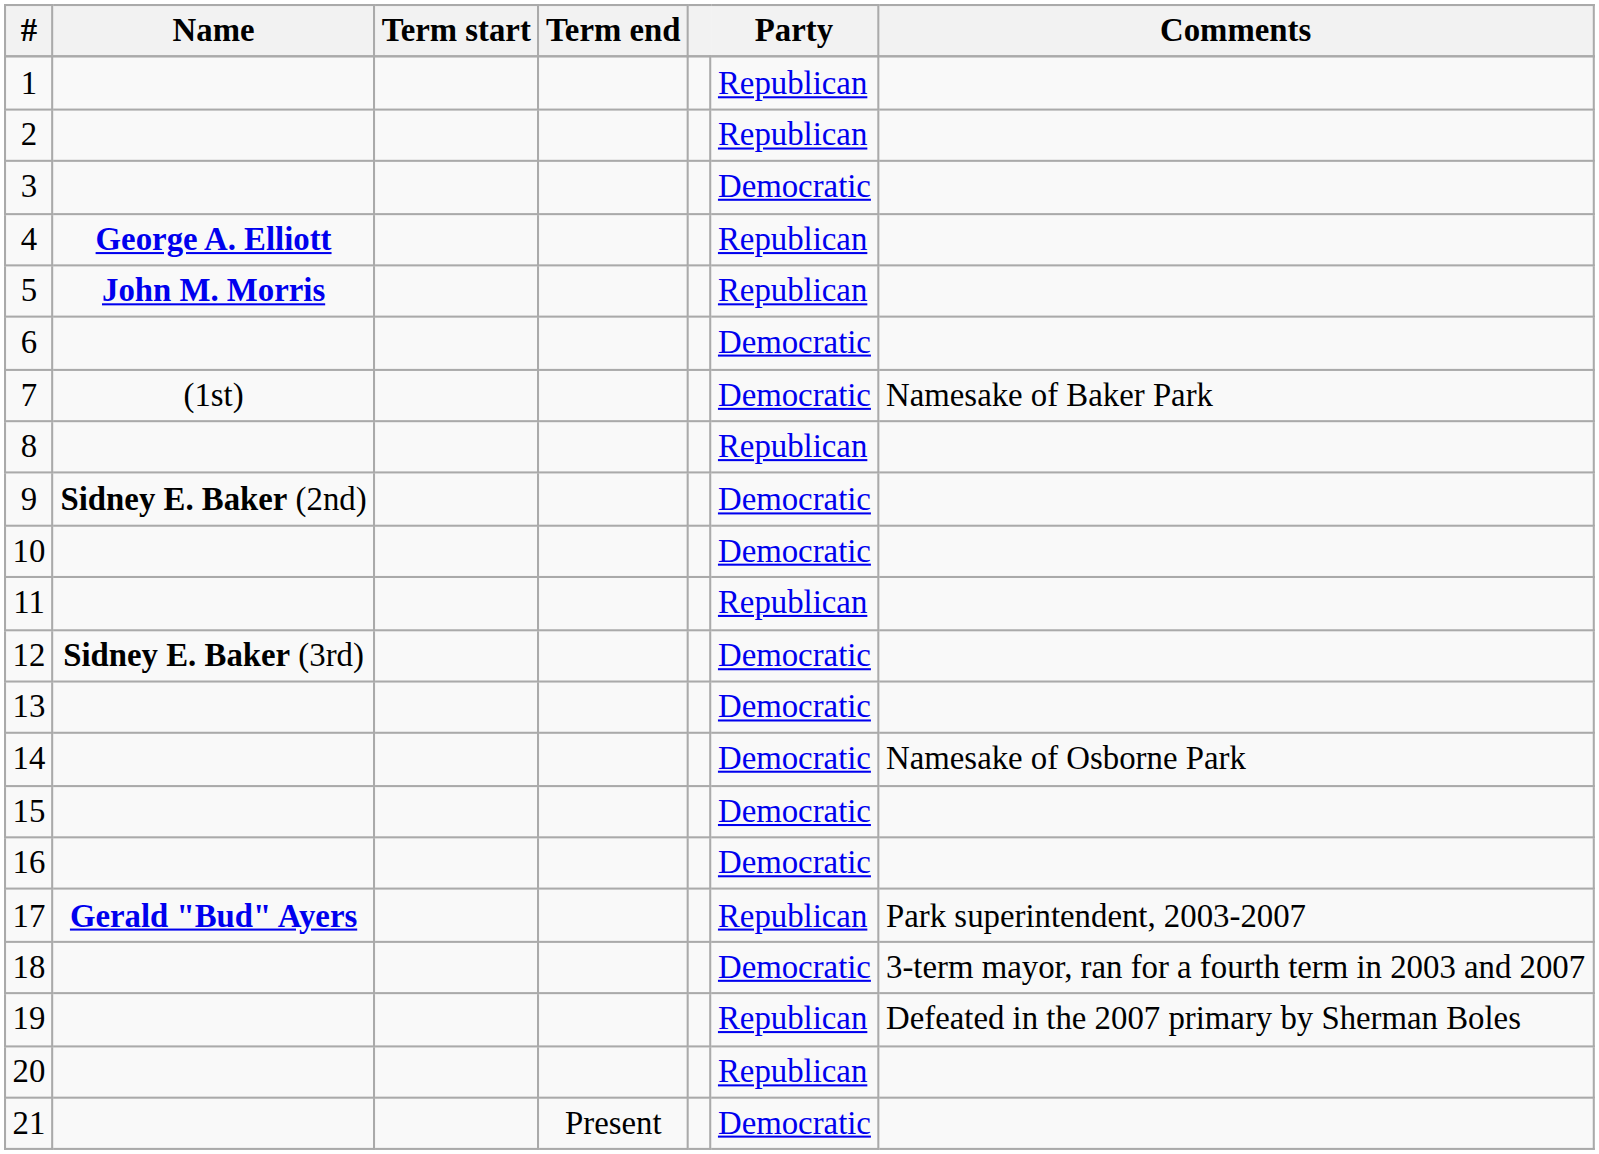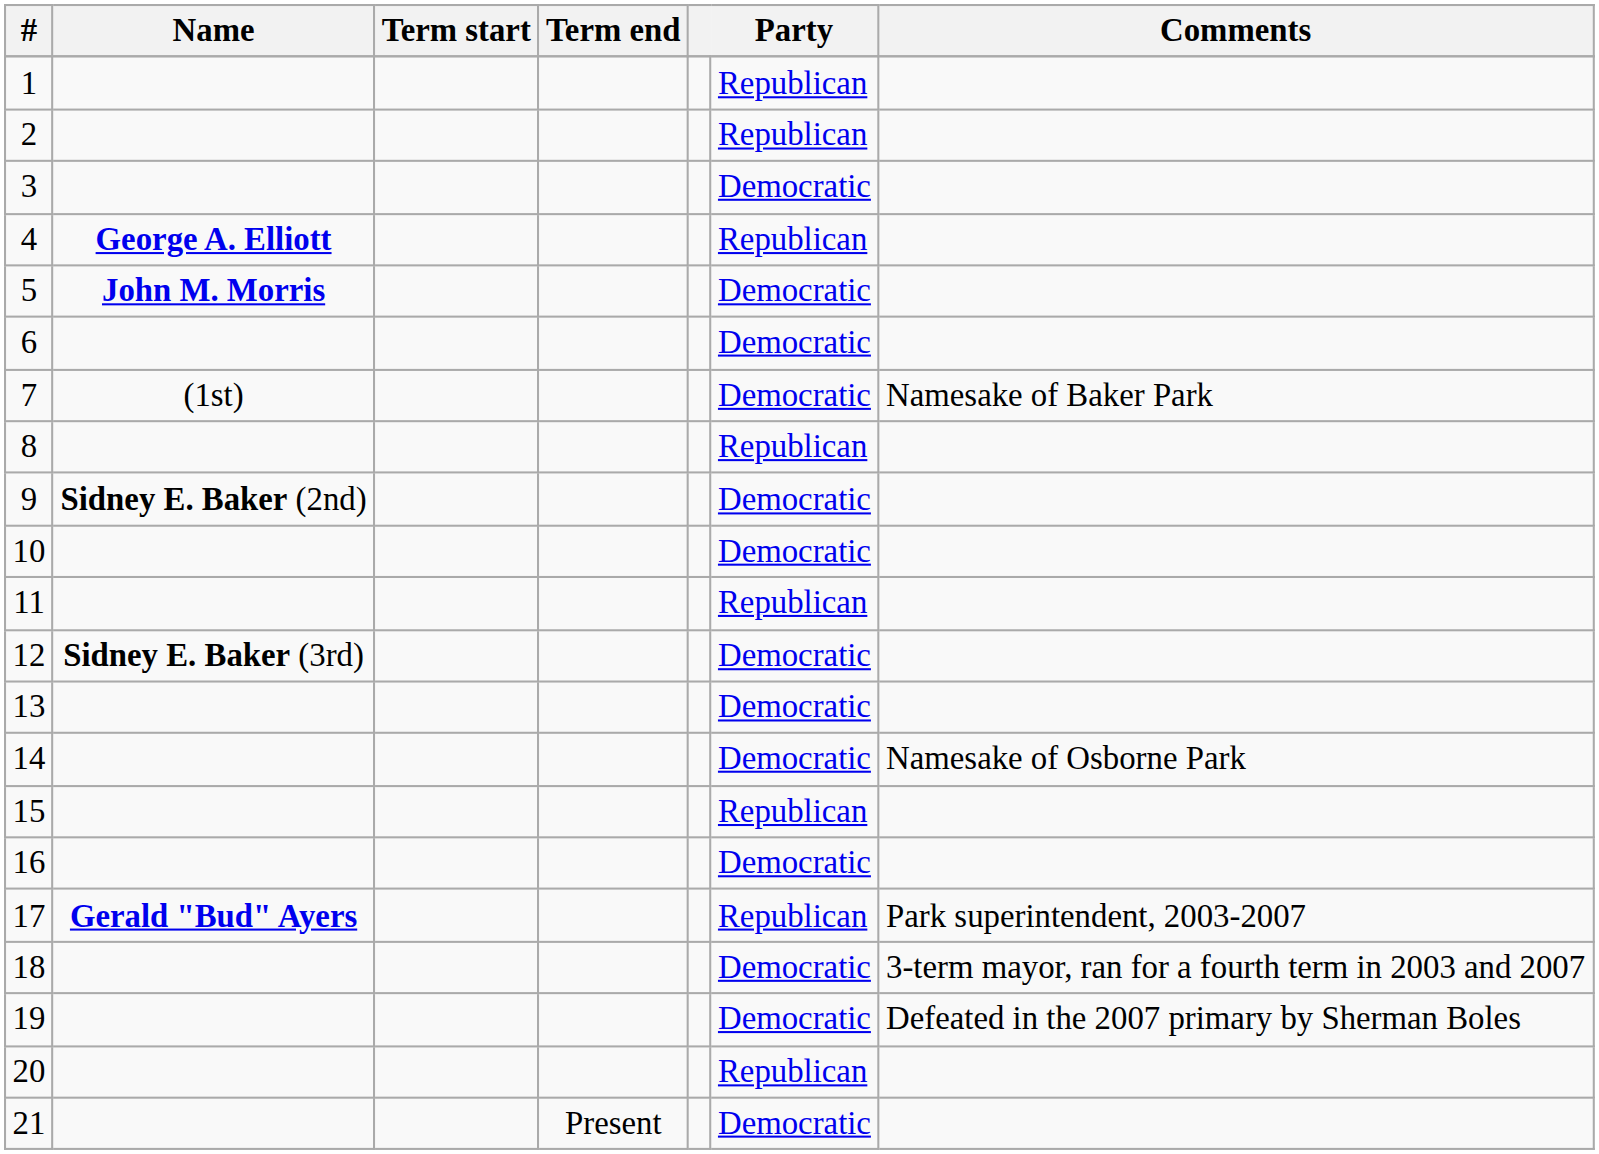 <table class="wikitable sortable">
 <tr>
 <th align=center>#</th>
 <th>Name</th>
 <th>Term start</th>
 <th>Term end</th>
 <th class=unsortable> </th>
 <th style="border-left-style:hidden; padding:0.1em 0;">Party</th>
 <th>Comments</th>
 </tr>
 <tr>
 </tr>
 <tr>
 <td align=center>1</td>
 <td align=center><strong></strong></td>
 <td align=center></td>
 <td align=center></td>
 <td bgcolor=></td>
 <td><a href='#'>Republican</a></td>
 <td></td>
 </tr>
 <tr>
 <td align=center>2</td>
 <td align=center><strong></strong></td>
 <td align=center></td>
 <td align=center></td>
 <td bgcolor=></td>
 <td><a href='#'>Republican</a></td>
 <td></td>
 </tr>
 <tr>
 <td align=center>3</td>
 <td align=center><strong></strong></td>
 <td align=center></td>
 <td align=center></td>
 <td bgcolor=></td>
 <td><a href='#'>Democratic</a></td>
 <td></td>
 </tr>
 <tr>
 <td align=center>4</td>
 <td align=center><strong><a href='#'>George A. Elliott</a></strong></td>
 <td align=center></td>
 <td align=center></td>
 <td bgcolor=></td>
 <td><a href='#'>Republican</a></td>
 <td></td>
 </tr>
 <tr>
 <td align=center>5</td>
 <td align=center><strong><a href='#'>John M. Morris</a></strong></td>
 <td align=center></td>
 <td align=center></td>
 <td bgcolor=></td>
-<td><a href='#'>Republican</a></td>
+<td><a href='#'>Democratic</a></td>
 <td></td>
 </tr>
 <tr>
 <td align=center>6</td>
 <td align=center><strong></strong></td>
 <td align=center></td>
 <td align=center></td>
 <td bgcolor=></td>
 <td><a href='#'>Democratic</a></td>
 <td></td>
 </tr>
 <tr>
 <td align=center>7</td>
 <td align=center><strong></strong> (1st)</td>
 <td align=center></td>
 <td align=center></td>
 <td bgcolor=></td>
 <td><a href='#'>Democratic</a></td>
 <td>Namesake of Baker Park</td>
 </tr>
 <tr>
 <td align=center>8</td>
 <td align=center><strong></strong></td>
 <td align=center></td>
 <td align=center></td>
 <td bgcolor=></td>
 <td><a href='#'>Republican</a></td>
 <td></td>
 </tr>
 <tr>
 <td align=center>9</td>
 <td align=center><strong>Sidney E. Baker</strong> (2nd)</td>
 <td align=center></td>
 <td align=center></td>
 <td bgcolor=></td>
 <td><a href='#'>Democratic</a></td>
 <td></td>
 </tr>
 <tr>
 <td align=center>10</td>
 <td align=center><strong></strong></td>
 <td align=center></td>
 <td align=center></td>
 <td bgcolor=></td>
 <td><a href='#'>Democratic</a></td>
 <td></td>
 </tr>
 <tr>
 <td align=center>11</td>
 <td align=center><strong></strong></td>
 <td align=center></td>
 <td align=center></td>
 <td bgcolor=></td>
 <td><a href='#'>Republican</a></td>
 <td></td>
 </tr>
 <tr>
 <td align=center>12</td>
 <td align=center><strong>Sidney E. Baker</strong> (3rd)</td>
 <td align=center></td>
 <td align=center></td>
 <td bgcolor=></td>
 <td><a href='#'>Democratic</a></td>
 <td></td>
 </tr>
 <tr>
 <td align=center>13</td>
 <td align=center><strong></strong></td>
 <td align=center></td>
 <td align=center></td>
 <td bgcolor=></td>
 <td><a href='#'>Democratic</a></td>
 <td></td>
 </tr>
 <tr>
 <td align=center>14</td>
 <td align=center><strong></strong></td>
 <td align=center></td>
 <td align=center></td>
 <td bgcolor=></td>
 <td><a href='#'>Democratic</a></td>
 <td>Namesake of Osborne Park</td>
 </tr>
 <tr>
 <td align=center>15</td>
 <td align=center><strong></strong></td>
 <td align=center></td>
 <td align=center></td>
 <td bgcolor=></td>
-<td><a href='#'>Democratic</a></td>
+<td><a href='#'>Republican</a></td>
 <td></td>
 </tr>
 <tr>
 <td align=center>16</td>
 <td align=center><strong></strong></td>
 <td align=center></td>
 <td align=center></td>
 <td bgcolor=></td>
 <td><a href='#'>Democratic</a></td>
 <td></td>
 </tr>
 <tr>
 <td align=center>17</td>
 <td align=center><strong><a href='#'>Gerald "Bud" Ayers</a></strong></td>
 <td align=center></td>
 <td align=center></td>
 <td bgcolor=></td>
 <td><a href='#'>Republican</a></td>
 <td>Park superintendent, 2003-2007</td>
 </tr>
 <tr>
 <td align=center>18</td>
 <td align=center><strong></strong></td>
 <td align=center></td>
 <td align=center></td>
 <td bgcolor=></td>
 <td><a href='#'>Democratic</a></td>
 <td>3-term mayor, ran for a fourth term in 2003 and 2007</td>
 </tr>
 <tr>
 <td align=center>19</td>
 <td align=center><strong></strong></td>
 <td align=center></td>
 <td align=center></td>
 <td bgcolor=></td>
-<td><a href='#'>Republican</a></td>
+<td><a href='#'>Democratic</a></td>
 <td>Defeated in the 2007 primary by Sherman Boles</td>
 </tr>
 <tr>
 <td align=center>20</td>
 <td align=center><strong></strong></td>
 <td align=center></td>
 <td align=center></td>
 <td bgcolor=></td>
 <td><a href='#'>Republican</a></td>
 <td></td>
 </tr>
 <tr>
 <td align=center>21</td>
 <td align=center><strong></strong></td>
 <td align=center></td>
 <td align=center>Present</td>
 <td bgcolor=></td>
 <td><a href='#'>Democratic</a></td>
 <td></td>
 </tr>
 </table>
